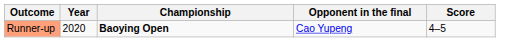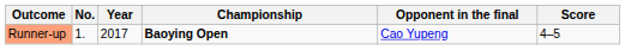 <table class="sortable wikitable">
 <tr>
 <th width="80">Outcome</th>
+<th width="20">No.</th>
 <th width="50">Year</th>
 <th width="300">Championship</th>
 <th width="200">Opponent in the final</th>
 <th width="100">Score</th>
 </tr>
 <tr>
 <td style="background:#ffa07a;">Runner-up</td>
-<td>2020</td>
+<td>1.</td>
+<td>2017</td>
 <td><strong>Baoying Open</strong></td>
 <td> <a href='#'>Cao Yupeng</a></td>
 <td>4–5</td>
 </tr>
 </table>
